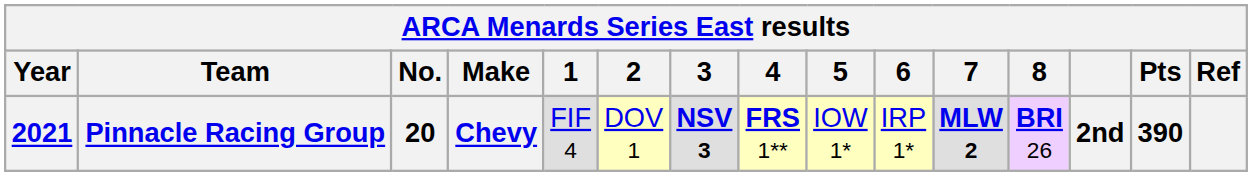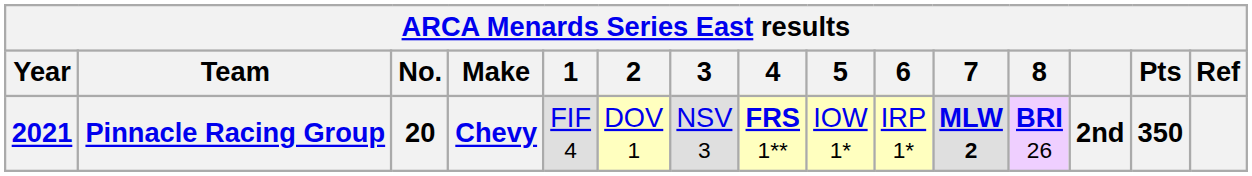 <table class="wikitable" style="text-align:center; font-size:75%">
 <tr>
 <th colspan=15><a href='#'>ARCA Menards Series East</a> results</th>
 </tr>
 <tr>
 <th>Year</th>
 <th>Team</th>
 <th>No.</th>
 <th>Make</th>
 <th>1</th>
 <th>2</th>
 <th>3</th>
 <th>4</th>
 <th>5</th>
 <th>6</th>
 <th>7</th>
 <th>8</th>
 <th></th>
 <th>Pts</th>
 <th>Ref</th>
 </tr>
 <tr>
 <th><a href='#'>2021</a></th>
 <th><a href='#'>Pinnacle Racing Group</a></th>
 <th>20</th>
 <th><a href='#'>Chevy</a></th>
 <td style="background:#DFDFDF;"><a href='#'>FIF</a><br><small>4</small></td>
 <td style="background:#FFFFBF;"><a href='#'>DOV</a><br><small>1</small></td>
-<td style="background:#DFDFDF;"><strong><a href='#'>NSV</a><br><small>3</small></strong></td>
+<td style="background:#DFDFDF;"><a href='#'>NSV</a><br><small>3</small></td>
 <td style="background:#FFFFBF;"><strong><a href='#'>FRS</a></strong><br><small>1**</small></td>
 <td style="background:#FFFFBF;"><a href='#'>IOW</a><br><small>1*</small></td>
 <td style="background:#FFFFBF;"><a href='#'>IRP</a><br><small>1*</small></td>
 <td style="background:#DFDFDF;"><strong><a href='#'>MLW</a><br><small>2</small></strong></td>
 <td style="background:#EFCFFF;"><strong><a href='#'>BRI</a></strong><br><small>26</small></td>
 <th>2nd</th>
-<th>390</th>
+<th>350</th>
 <th></th>
 </tr>
 </table>
